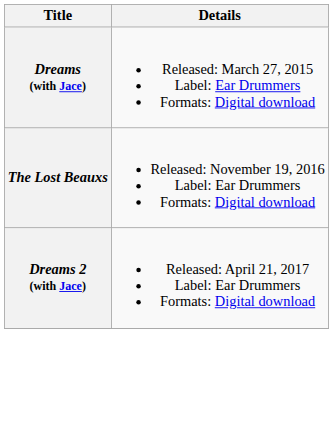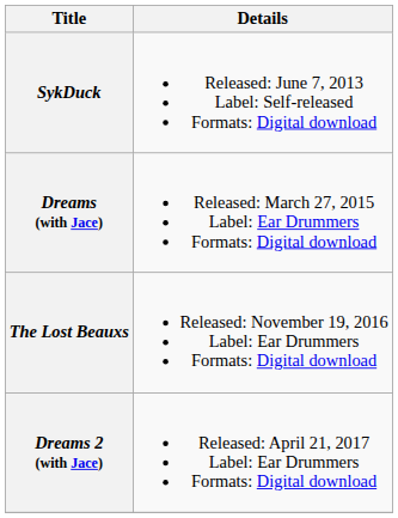 <table class="wikitable plainrowheaders" style="text-align:center">
 <tr>
 <th scope="col">Title</th>
 <th scope="col">Details</th>
+</tr>
+<tr>
+<th scope="row"><em>SykDuck</em></th>
+<td><br><ul><li>Released: June 7, 2013</li><li>Label: Self-released</li><li>Formats: <a href='#'>Digital download</a></li></ul></td>
 </tr>
 <tr>
 <th scope="row"><em>Dreams</em><br><small>(with <a href='#'>Jace</a>)</small></th>
 <td><br><ul><li>Released: March 27, 2015</li><li>Label: <a href='#'>Ear Drummers</a></li><li>Formats: <a href='#'>Digital download</a></li></ul></td>
 </tr>
 <tr>
 <th scope="row"><em>The Lost Beauxs</em></th>
 <td><br><ul><li>Released: November 19, 2016</li><li>Label: Ear Drummers</li><li>Formats: <a href='#'>Digital download</a></li></ul></td>
 </tr>
 <tr>
 <th scope="row"><em>Dreams 2</em><br><small>(with <a href='#'>Jace</a>)</small></th>
 <td><br><ul><li>Released: April 21, 2017</li><li>Label: Ear Drummers</li><li>Formats: <a href='#'>Digital download</a></li></ul></td>
 </tr>
 <tr>
 </tr>
 </table>
